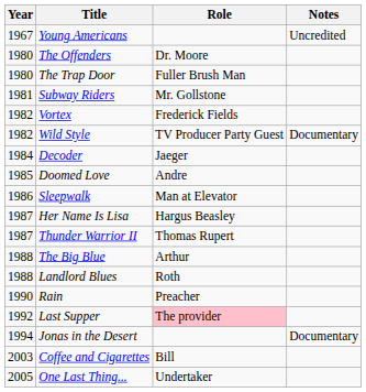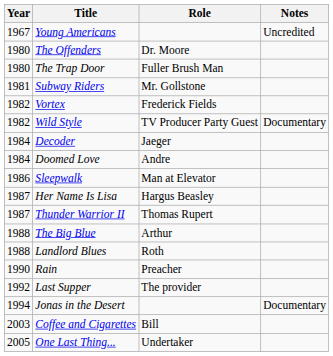 <table class="wikitable sortable">
 <tr>
 <th>Year</th>
 <th>Title</th>
 <th>Role</th>
 <th>Notes</th>
 </tr>
 <tr>
 <td>1967</td>
 <td><a href='#'><em>Young Americans</em></a></td>
 <td></td>
 <td>Uncredited</td>
 </tr>
 <tr>
 <td>1980</td>
 <td><a href='#'><em>The Offenders</em></a></td>
 <td>Dr. Moore</td>
 <td></td>
 </tr>
 <tr>
 <td>1980</td>
 <td><em>The Trap Door</em></td>
 <td>Fuller Brush Man</td>
 <td></td>
 </tr>
 <tr>
 <td>1981</td>
 <td><em><a href='#'>Subway Riders</a></em></td>
 <td>Mr. Gollstone</td>
 <td></td>
 </tr>
 <tr>
 <td>1982</td>
 <td><a href='#'><em>Vortex</em></a></td>
 <td>Frederick Fields</td>
 <td></td>
 </tr>
 <tr>
 <td>1982</td>
 <td><em><a href='#'>Wild Style</a></em></td>
 <td>TV Producer Party Guest</td>
 <td>Documentary</td>
 </tr>
 <tr>
 <td>1984</td>
 <td><a href='#'><em>Decoder</em></a></td>
 <td>Jaeger</td>
 <td></td>
 </tr>
 <tr>
-<td>1985</td>
+<td>1984</td>
 <td><em>Doomed Love</em></td>
 <td>Andre</td>
 <td></td>
 </tr>
 <tr>
 <td>1986</td>
 <td><a href='#'><em>Sleepwalk</em></a></td>
 <td>Man at Elevator</td>
 <td></td>
 </tr>
 <tr>
 <td>1987</td>
 <td><em>Her Name Is Lisa</em></td>
 <td>Hargus Beasley</td>
 <td></td>
 </tr>
 <tr>
 <td>1987</td>
 <td><em><a href='#'>Thunder Warrior II</a></em></td>
 <td>Thomas Rupert</td>
 <td></td>
 </tr>
 <tr>
 <td>1988</td>
 <td><em><a href='#'>The Big Blue</a></em></td>
 <td>Arthur</td>
 <td></td>
 </tr>
 <tr>
 <td>1988</td>
 <td><em>Landlord Blues</em></td>
 <td>Roth</td>
 <td></td>
 </tr>
 <tr>
 <td>1990</td>
 <td><em>Rain</em></td>
 <td>Preacher</td>
 <td></td>
 </tr>
 <tr>
 <td>1992</td>
 <td><em>Last Supper</em></td>
-<td style="background: pink;">The provider</td>
+<td>The provider</td>
 <td></td>
 </tr>
 <tr>
 <td>1994</td>
 <td><em>Jonas in the Desert</em></td>
 <td></td>
 <td>Documentary</td>
 </tr>
 <tr>
 <td>2003</td>
 <td><em><a href='#'>Coffee and Cigarettes</a></em></td>
 <td>Bill</td>
 <td></td>
 </tr>
 <tr>
 <td>2005</td>
 <td><em><a href='#'>One Last Thing...</a></em></td>
 <td>Undertaker</td>
 <td></td>
 </tr>
 </table>
